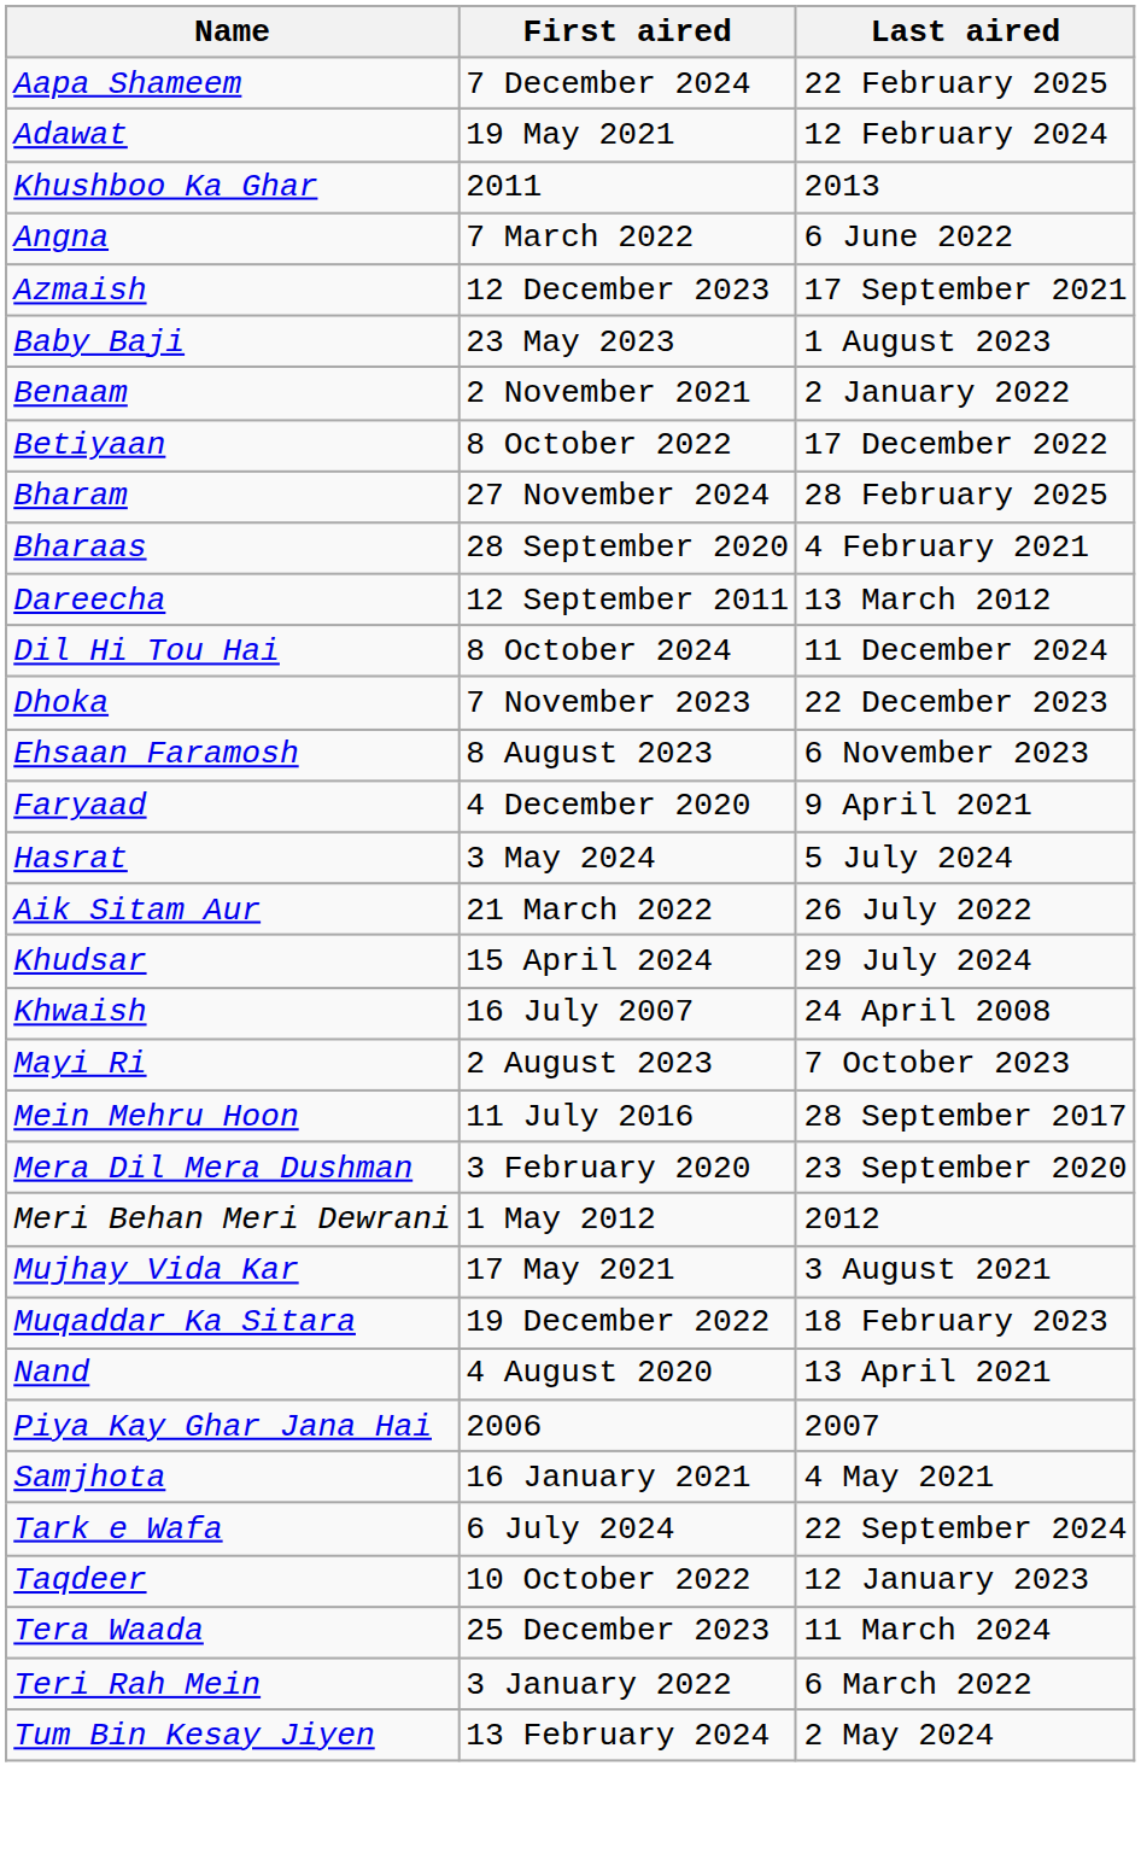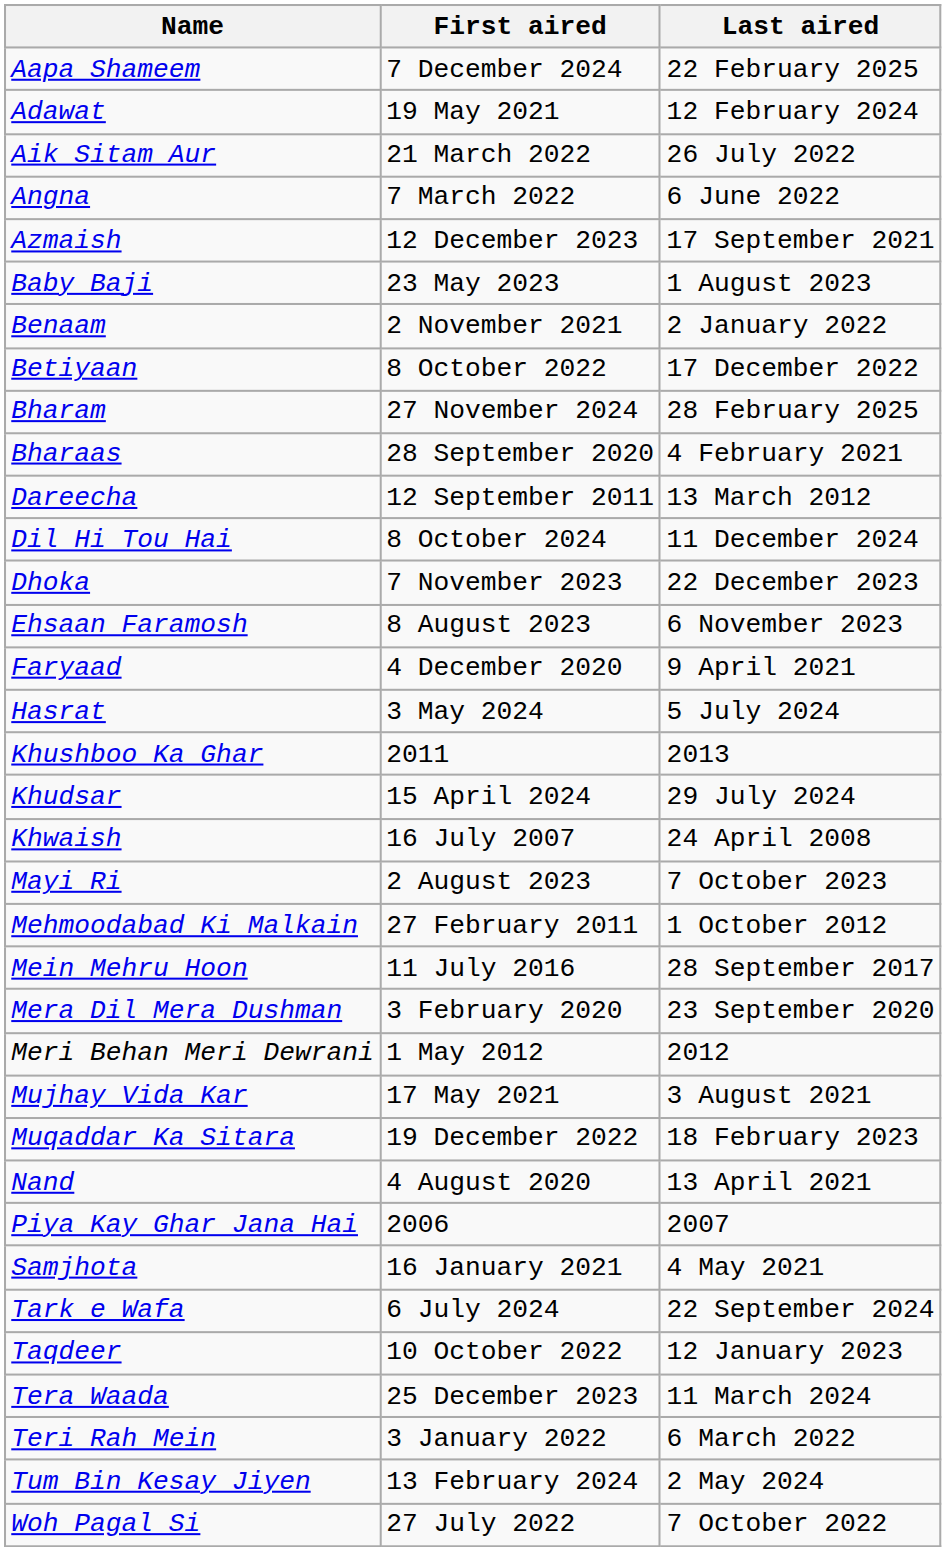 <table class="wikitable sortable">
 <tr>
 <th>Name</th>
 <th>First aired</th>
 <th>Last aired</th>
 </tr>
 <tr>
 <td><em><a href='#'>Aapa Shameem</a></em></td>
 <td>7 December 2024</td>
 <td>22 February 2025</td>
 </tr>
 <tr>
 <td><em><a href='#'>Adawat</a></em></td>
 <td>19 May 2021</td>
 <td>12 February 2024</td>
 </tr>
 <tr>
-<td><em><a href='#'>Khushboo Ka Ghar</a></em></td>
-<td>2011</td>
-<td>2013</td>
+<td><em><a href='#'>Aik Sitam Aur</a></em></td>
+<td>21 March 2022</td>
+<td>26 July 2022</td>
 </tr>
 <tr>
 <td><em><a href='#'>Angna</a></em></td>
 <td>7 March 2022</td>
 <td>6 June 2022</td>
 </tr>
 <tr>
 <td><em><a href='#'>Azmaish</a></em></td>
 <td>12 December 2023</td>
 <td>17 September 2021</td>
 </tr>
 <tr>
 <td><em><a href='#'>Baby Baji</a></em></td>
 <td>23 May 2023</td>
 <td>1 August 2023</td>
 </tr>
 <tr>
 <td><em><a href='#'>Benaam</a></em></td>
 <td>2 November 2021</td>
 <td>2 January 2022</td>
 </tr>
 <tr>
 <td><em><a href='#'>Betiyaan</a></em></td>
 <td>8 October 2022</td>
 <td>17 December 2022</td>
 </tr>
 <tr>
 <td><em><a href='#'>Bharam</a></em></td>
 <td>27 November 2024</td>
 <td>28 February 2025</td>
 </tr>
 <tr>
 <td><em><a href='#'>Bharaas</a></em></td>
 <td>28 September 2020</td>
 <td>4 February 2021</td>
 </tr>
 <tr>
 <td><em><a href='#'>Dareecha</a></em></td>
 <td>12 September 2011</td>
 <td>13 March 2012</td>
 </tr>
 <tr>
 <td><em><a href='#'>Dil Hi Tou Hai</a></em></td>
 <td>8 October 2024</td>
 <td>11 December 2024</td>
 </tr>
 <tr>
 <td><em><a href='#'>Dhoka</a></em></td>
 <td>7 November 2023</td>
 <td>22 December 2023</td>
 </tr>
 <tr>
 <td><em><a href='#'>Ehsaan Faramosh</a></em></td>
 <td>8 August 2023</td>
 <td>6 November 2023</td>
 </tr>
 <tr>
 <td><em><a href='#'>Faryaad</a></em></td>
 <td>4 December 2020</td>
 <td>9 April 2021</td>
 </tr>
 <tr>
 <td><em><a href='#'>Hasrat</a></em></td>
 <td>3 May 2024</td>
 <td>5 July 2024</td>
 </tr>
 <tr>
-<td><em><a href='#'>Aik Sitam Aur</a></em></td>
-<td>21 March 2022</td>
-<td>26 July 2022</td>
+<td><em><a href='#'>Khushboo Ka Ghar</a></em></td>
+<td>2011</td>
+<td>2013</td>
 </tr>
 <tr>
 <td><em><a href='#'>Khudsar</a></em></td>
 <td>15 April 2024</td>
 <td>29 July 2024</td>
 </tr>
 <tr>
 <td><em><a href='#'>Khwaish</a></em></td>
 <td>16 July 2007</td>
 <td>24 April 2008</td>
 </tr>
 <tr>
 <td><em><a href='#'>Mayi Ri</a></em></td>
 <td>2 August 2023</td>
 <td>7 October 2023</td>
+</tr>
+<tr>
+<td><em><a href='#'>Mehmoodabad Ki Malkain</a></em></td>
+<td>27 February 2011</td>
+<td>1 October 2012</td>
 </tr>
 <tr>
 <td><em><a href='#'>Mein Mehru Hoon</a></em></td>
 <td>11 July 2016</td>
 <td>28 September 2017</td>
 </tr>
 <tr>
 <td><em><a href='#'>Mera Dil Mera Dushman</a></em></td>
 <td>3 February 2020</td>
 <td>23 September 2020</td>
 </tr>
 <tr>
 <td><em>Meri Behan Meri Dewrani</em></td>
 <td>1 May 2012</td>
 <td>2012</td>
 </tr>
 <tr>
 <td><em><a href='#'>Mujhay Vida Kar</a></em></td>
 <td>17 May 2021</td>
 <td>3 August 2021</td>
 </tr>
 <tr>
 <td><em><a href='#'>Muqaddar Ka Sitara</a></em></td>
 <td>19 December 2022</td>
 <td>18 February 2023</td>
 </tr>
 <tr>
 <td><em><a href='#'>Nand</a></em></td>
 <td>4 August 2020</td>
 <td>13 April 2021</td>
 </tr>
 <tr>
 <td><em><a href='#'>Piya Kay Ghar Jana Hai</a></em></td>
 <td>2006</td>
 <td>2007</td>
 </tr>
 <tr>
 <td><em><a href='#'>Samjhota</a></em></td>
 <td>16 January 2021</td>
 <td>4 May 2021</td>
 </tr>
 <tr>
 <td><em><a href='#'>Tark e Wafa</a></em></td>
 <td>6 July 2024</td>
 <td>22 September 2024</td>
 </tr>
 <tr>
 <td><em><a href='#'>Taqdeer</a></em></td>
 <td>10 October 2022</td>
 <td>12 January 2023</td>
 </tr>
 <tr>
 <td><em><a href='#'>Tera Waada</a></em></td>
 <td>25 December 2023</td>
 <td>11 March 2024</td>
 </tr>
 <tr>
 <td><em><a href='#'>Teri Rah Mein</a></em></td>
 <td>3 January 2022</td>
 <td>6 March 2022</td>
 </tr>
 <tr>
 <td><em><a href='#'>Tum Bin Kesay Jiyen</a></em></td>
 <td>13 February 2024</td>
 <td>2 May 2024</td>
 </tr>
+<tr>
+<td><em><a href='#'>Woh Pagal Si</a></em></td>
+<td>27 July 2022</td>
+<td>7 October 2022</td>
+</tr>
 </table>
